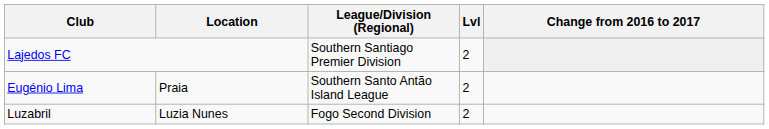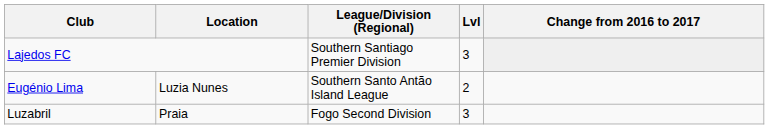 <table class="wikitable sortable" width=100% style="font-size:90%">
 <tr>
 <th width=20%>Club</th>
 <th width=20%>Location</th>
 <th width=20%>League/Division (Regional)</th>
 <th width=3%>Lvl</th>
 <th width=37%>Change from 2016 to 2017</th>
 </tr>
 <tr>
 <td colspan="2"><a href='#'>Lajedos FC</a></td>
 <td>Southern Santiago Premier Division</td>
-<td>2</td>
+<td>3</td>
 <td bgcolor=#EFEFEF></td>
 </tr>
 <tr>
 <td><a href='#'>Eugénio Lima</a></td>
-<td>Praia</td>
+<td>Luzia Nunes</td>
 <td>Southern Santo Antão Island League</td>
 <td>2</td>
 <td></td>
 </tr>
 <tr>
 <td>Luzabril</td>
-<td>Luzia Nunes</td>
+<td>Praia</td>
 <td>Fogo Second Division</td>
-<td>2</td>
+<td>3</td>
 <td></td>
 </tr>
 </table>
